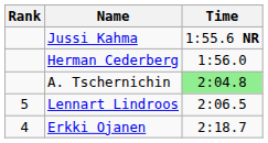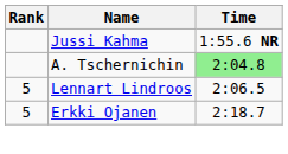 <table class="wikitable" style="text-align:center">
 <tr>
 <th>Rank</th>
 <th>Name</th>
 <th>Time</th>
 </tr>
 <tr>
 <td></td>
 <td align=left><a href='#'>Jussi Kahma</a></td>
 <td>1:55.6 <strong>NR</strong></td>
 </tr>
 <tr>
 <td></td>
-<td align=left><a href='#'>Herman Cederberg</a></td>
-<td>1:56.0</td>
-</tr>
-<tr>
-<td></td>
 <td align=left>A. Tschernichin</td>
 <td style="background: lightgreen;">2:04.8</td>
 </tr>
 <tr>
 <td>5</td>
 <td align=left><a href='#'>Lennart Lindroos</a></td>
 <td>2:06.5</td>
 </tr>
 <tr>
-<td>4</td>
+<td>5</td>
 <td align=left><a href='#'>Erkki Ojanen</a></td>
 <td>2:18.7</td>
 </tr>
 </table>
